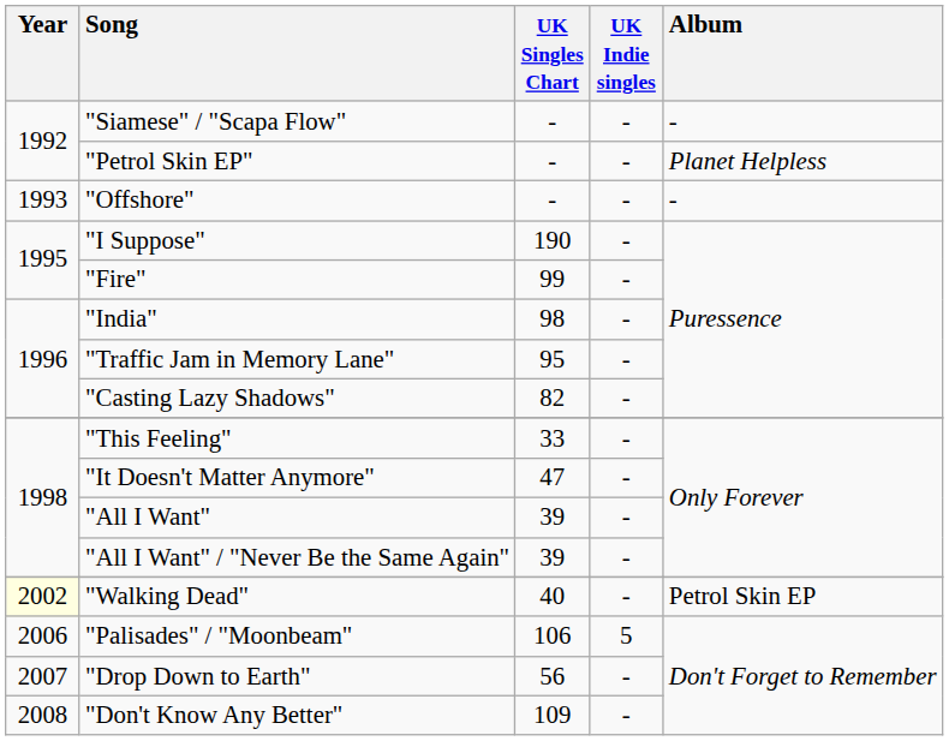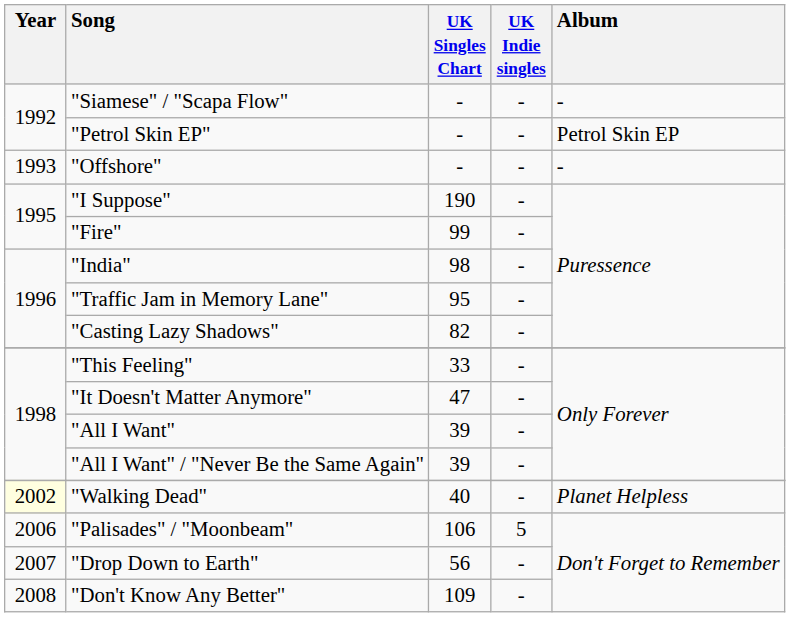 <table class="wikitable sortable">
 <tr>
 <th style="vertical-align:top; text-align:center; width:40px;">Year</th>
 <th style="text-align:left; vertical-align:top;">Song</th>
 <th style="vertical-align:top; text-align:center; width:40px;"><small><a href='#'>UK Singles Chart</a></small></th>
 <th style="vertical-align:top; text-align:center; width:40px;"><small><a href='#'>UK Indie singles</a></small></th>
 <th style="text-align:left; vertical-align:top;">Album</th>
 </tr>
 <tr>
 <td style="text-align:center;" rowspan="2">1992</td>
 <td style="text-align:left; vertical-align:top;">"Siamese" / "Scapa Flow"</td>
 <td style="text-align:center; vertical-align:top;">-</td>
 <td style="text-align:center; vertical-align:top;">-</td>
 <td style="text-align:left; vertical-align:top;">-</td>
 </tr>
 <tr style="vertical-align:top;">
 <td style="text-align:left; ">"Petrol Skin EP"</td>
 <td style="text-align:center; ">-</td>
 <td style="text-align:center; ">-</td>
-<td style="text-align:left; "><em>Planet Helpless</em></td>
+<td style="text-align:left; ">Petrol Skin EP</td>
 </tr>
 <tr style="vertical-align:top;">
 <td style="text-align:center; ">1993</td>
 <td style="text-align:left; ">"Offshore"</td>
 <td style="text-align:center; ">-</td>
 <td style="text-align:center; ">-</td>
 <td style="text-align:left; ">-</td>
 </tr>
 <tr>
 <td style="text-align:center;" rowspan="2">1995</td>
 <td style="text-align:left; vertical-align:top;">"I Suppose"</td>
 <td style="text-align:center; vertical-align:top;">190</td>
 <td style="text-align:center; vertical-align:top;">-</td>
 <td style="text-align:left;" rowspan="5"><em>Puressence</em></td>
 </tr>
 <tr style="vertical-align:top;">
 <td style="text-align:left; ">"Fire"</td>
 <td style="text-align:center; ">99</td>
 <td style="text-align:center; ">-</td>
 </tr>
 <tr>
 <td style="text-align:center;" rowspan="3">1996</td>
 <td style="text-align:left; vertical-align:top;">"India"</td>
 <td style="text-align:center; vertical-align:top;">98</td>
 <td style="text-align:center; vertical-align:top;">-</td>
 </tr>
 <tr style="vertical-align:top;">
 <td style="text-align:left; ">"Traffic Jam in Memory Lane"</td>
 <td style="text-align:center; ">95</td>
 <td style="text-align:center; ">-</td>
 </tr>
 <tr style="vertical-align:top;">
 <td style="text-align:left; ">"Casting Lazy Shadows"</td>
 <td style="text-align:center; ">82</td>
 <td style="text-align:center; ">-</td>
 </tr>
 <tr style="vertical-align:top;">
 </tr>
 <tr>
 <td style="text-align:center;" rowspan="4">1998</td>
 <td style="text-align:left; vertical-align:top;">"This Feeling"</td>
 <td style="text-align:center; vertical-align:top;">33</td>
 <td style="text-align:center; vertical-align:top;">-</td>
 <td style="text-align:left;" rowspan="4"><em>Only Forever</em></td>
 </tr>
 <tr style="vertical-align:top;">
 <td style="text-align:left; ">"It Doesn't Matter Anymore"</td>
 <td style="text-align:center; ">47</td>
 <td style="text-align:center; ">-</td>
 </tr>
 <tr style="vertical-align:top;">
 <td style="text-align:left; ">"All I Want"</td>
 <td style="text-align:center; ">39</td>
 <td style="text-align:center; ">-</td>
 </tr>
 <tr style="vertical-align:top;">
 <td style="text-align:left; ">"All I Want" / "Never Be the Same Again"</td>
 <td style="text-align:center; ">39</td>
 <td style="text-align:center; ">-</td>
 </tr>
 <tr style="vertical-align:top;">
 </tr>
 <tr style="vertical-align:top;">
 <td style="background: lightyellow; text-align:center; ">2002</td>
 <td style="text-align:left; ">"Walking Dead"</td>
 <td style="text-align:center; ">40</td>
 <td style="text-align:center; ">-</td>
-<td style="text-align:left; ">Petrol Skin EP</td>
+<td style="text-align:left; "><em>Planet Helpless</em></td>
 </tr>
 <tr>
 <td style="text-align:center; vertical-align:top;">2006</td>
 <td style="text-align:left; vertical-align:top;">"Palisades" / "Moonbeam"</td>
 <td style="text-align:center; vertical-align:top;">106</td>
 <td style="text-align:center; vertical-align:top;">5</td>
 <td style="text-align:left;" rowspan="3"><em>Don't Forget to Remember</em></td>
 </tr>
 <tr style="vertical-align:top;">
 <td style="text-align:center; ">2007</td>
 <td style="text-align:left; ">"Drop Down to Earth"</td>
 <td style="text-align:center; ">56</td>
 <td style="text-align:center; ">-</td>
 </tr>
 <tr style="vertical-align:top;">
 <td style="text-align:center; ">2008</td>
 <td style="text-align:left; ">"Don't Know Any Better"</td>
 <td style="text-align:center; ">109</td>
 <td style="text-align:center; ">-</td>
 </tr>
 </table>
